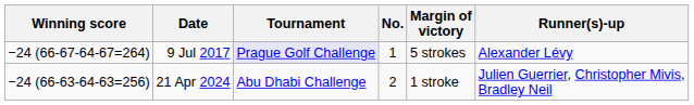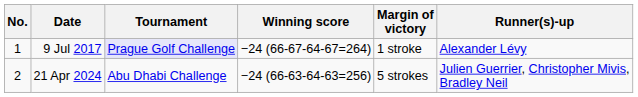 <table class="wikitable" style="font-size:95%;">
 <tr>
-<th>Winning score</th>
+<th>No.</th>
 <th>Date</th>
 <th>Tournament</th>
-<th>No.</th>
+<th>Winning score</th>
 <th>Margin of<br>victory</th>
 <th>Runner(s)-up</th>
 </tr>
 <tr>
-<td>−24 (66-67-64-67=264)</td>
+<td align=center>1</td>
 <td align=right>9 Jul <a href='#'>2017</a></td>
 <td style="background: lavender;"><a href='#'>Prague Golf Challenge</a></td>
-<td align=center>1</td>
-<td>5 strokes</td>
+<td>−24 (66-67-64-67=264)</td>
+<td>1 stroke</td>
 <td> <a href='#'>Alexander Lévy</a></td>
 </tr>
 <tr>
-<td>−24 (66-63-64-63=256)</td>
+<td align=center>2</td>
 <td align=right>21 Apr <a href='#'>2024</a></td>
 <td><a href='#'>Abu Dhabi Challenge</a></td>
-<td align=center>2</td>
-<td>1 stroke</td>
+<td>−24 (66-63-64-63=256)</td>
+<td>5 strokes</td>
 <td> <a href='#'>Julien Guerrier</a>,  <a href='#'>Christopher Mivis</a>,<br> <a href='#'>Bradley Neil</a></td>
 </tr>
 </table>
